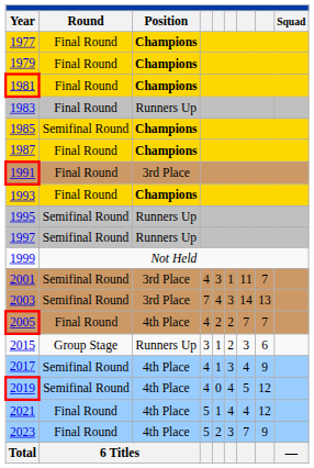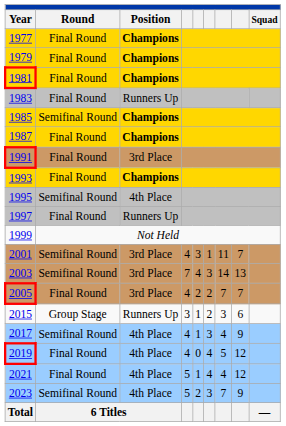 <table class="wikitable" style="text-align: center; font-size:95%;">
 <tr>
 <th colspan=9 style="background:#0038A8; color:#FFFFFF;"><a href='#'></a></th>
 </tr>
 <tr>
 <th>Year</th>
 <th>Round</th>
 <th>Position</th>
 <th></th>
 <th></th>
 <th></th>
 <th></th>
 <th></th>
 <th><small>Squad</small></th>
 </tr>
 <tr bgcolor=gold>
 <td> <a href='#'>1977</a></td>
 <td>Final Round</td>
 <td><strong>Champions</strong></td>
 <td colspan=6></td>
 </tr>
 <tr bgcolor=gold>
 <td> <a href='#'>1979</a></td>
 <td>Final Round</td>
 <td><strong>Champions</strong></td>
 <td colspan=6></td>
 </tr>
 <tr bgcolor=gold>
 <td style="border: 3px solid red"> <a href='#'>1981</a></td>
 <td>Final Round</td>
 <td><strong>Champions</strong></td>
 <td colspan=6></td>
 </tr>
 <tr bgcolor=silver>
 <td> <a href='#'>1983</a></td>
 <td>Final Round</td>
 <td>Runners Up</td>
 <td colspan=5></td>
 <td></td>
 </tr>
 <tr bgcolor=gold>
 <td> <a href='#'>1985</a></td>
 <td>Semifinal Round</td>
 <td><strong>Champions</strong></td>
 <td colspan=6></td>
 </tr>
 <tr bgcolor=gold>
 <td> <a href='#'>1987</a></td>
 <td>Final Round</td>
 <td><strong>Champions</strong></td>
 <td colspan=6></td>
 </tr>
 <tr bgcolor=cc9966>
 <td style="border: 3px solid red"> <a href='#'>1991</a></td>
 <td>Final Round</td>
 <td>3rd Place</td>
 <td colspan=6></td>
 </tr>
 <tr bgcolor=gold>
 <td> <a href='#'>1993</a></td>
 <td>Final Round</td>
 <td><strong>Champions</strong></td>
 <td colspan=6></td>
 </tr>
 <tr bgcolor=silver>
 <td> <a href='#'>1995</a></td>
 <td>Semifinal Round</td>
-<td>Runners Up</td>
+<td>4th Place</td>
 <td colspan=6></td>
 </tr>
 <tr bgcolor=silver>
 <td> <a href='#'>1997</a></td>
-<td>Semifinal Round</td>
+<td>Final Round</td>
 <td>Runners Up</td>
 <td colspan=6></td>
 </tr>
 <tr>
 <td> <a href='#'>1999</a></td>
 <td colspan=8><em>Not Held</em></td>
 </tr>
 <tr bgcolor=cc9966>
 <td> <a href='#'>2001</a></td>
 <td>Semifinal Round</td>
 <td>3rd Place</td>
 <td>4</td>
 <td>3</td>
 <td>1</td>
 <td>11</td>
 <td>7</td>
 <td></td>
 </tr>
 <tr bgcolor=cc9966>
 <td> <a href='#'>2003</a></td>
 <td>Semifinal Round</td>
 <td>3rd Place</td>
 <td>7</td>
 <td>4</td>
 <td>3</td>
 <td>14</td>
 <td>13</td>
 <td></td>
 </tr>
 <tr bgcolor=cc9966>
 <td style="border: 3px solid red"> <a href='#'>2005</a></td>
 <td>Final Round</td>
-<td>4th Place</td>
+<td>3rd Place</td>
 <td>4</td>
 <td>2</td>
 <td>2</td>
 <td>7</td>
 <td>7</td>
 <td></td>
 </tr>
 <tr>
 <td> <a href='#'>2015</a></td>
 <td>Group Stage</td>
 <td>Runners Up</td>
 <td>3</td>
 <td>1</td>
 <td>2</td>
 <td>3</td>
 <td>6</td>
 <td></td>
 </tr>
 <tr bgcolor=#9acdff>
 <td> <a href='#'>2017</a></td>
 <td>Semifinal Round</td>
 <td>4th Place</td>
 <td>4</td>
 <td>1</td>
 <td>3</td>
 <td>4</td>
 <td>9</td>
 <td></td>
 </tr>
 <tr bgcolor=#9acdff>
 <td style="border: 3px solid red"> <a href='#'>2019</a></td>
-<td>Semifinal Round</td>
+<td>Final Round</td>
 <td>4th Place</td>
 <td>4</td>
 <td>0</td>
 <td>4</td>
 <td>5</td>
 <td>12</td>
 <td></td>
 </tr>
 <tr bgcolor=#9acdff>
 <td> <a href='#'>2021</a></td>
 <td>Final Round</td>
 <td>4th Place</td>
 <td>5</td>
 <td>1</td>
 <td>4</td>
 <td>4</td>
 <td>12</td>
 <td></td>
 </tr>
 <tr bgcolor=#9acdff>
 <td> <a href='#'>2023</a></td>
-<td>Final Round</td>
+<td>Semifinal Round</td>
 <td>4th Place</td>
 <td>5</td>
 <td>2</td>
 <td>3</td>
 <td>7</td>
 <td>9</td>
 <td></td>
 </tr>
 <tr>
 <th>Total</th>
 <th colspan="2">6 Titles</th>
 <th></th>
 <th></th>
 <th></th>
 <th></th>
 <th></th>
 <th>—</th>
 </tr>
 </table>
